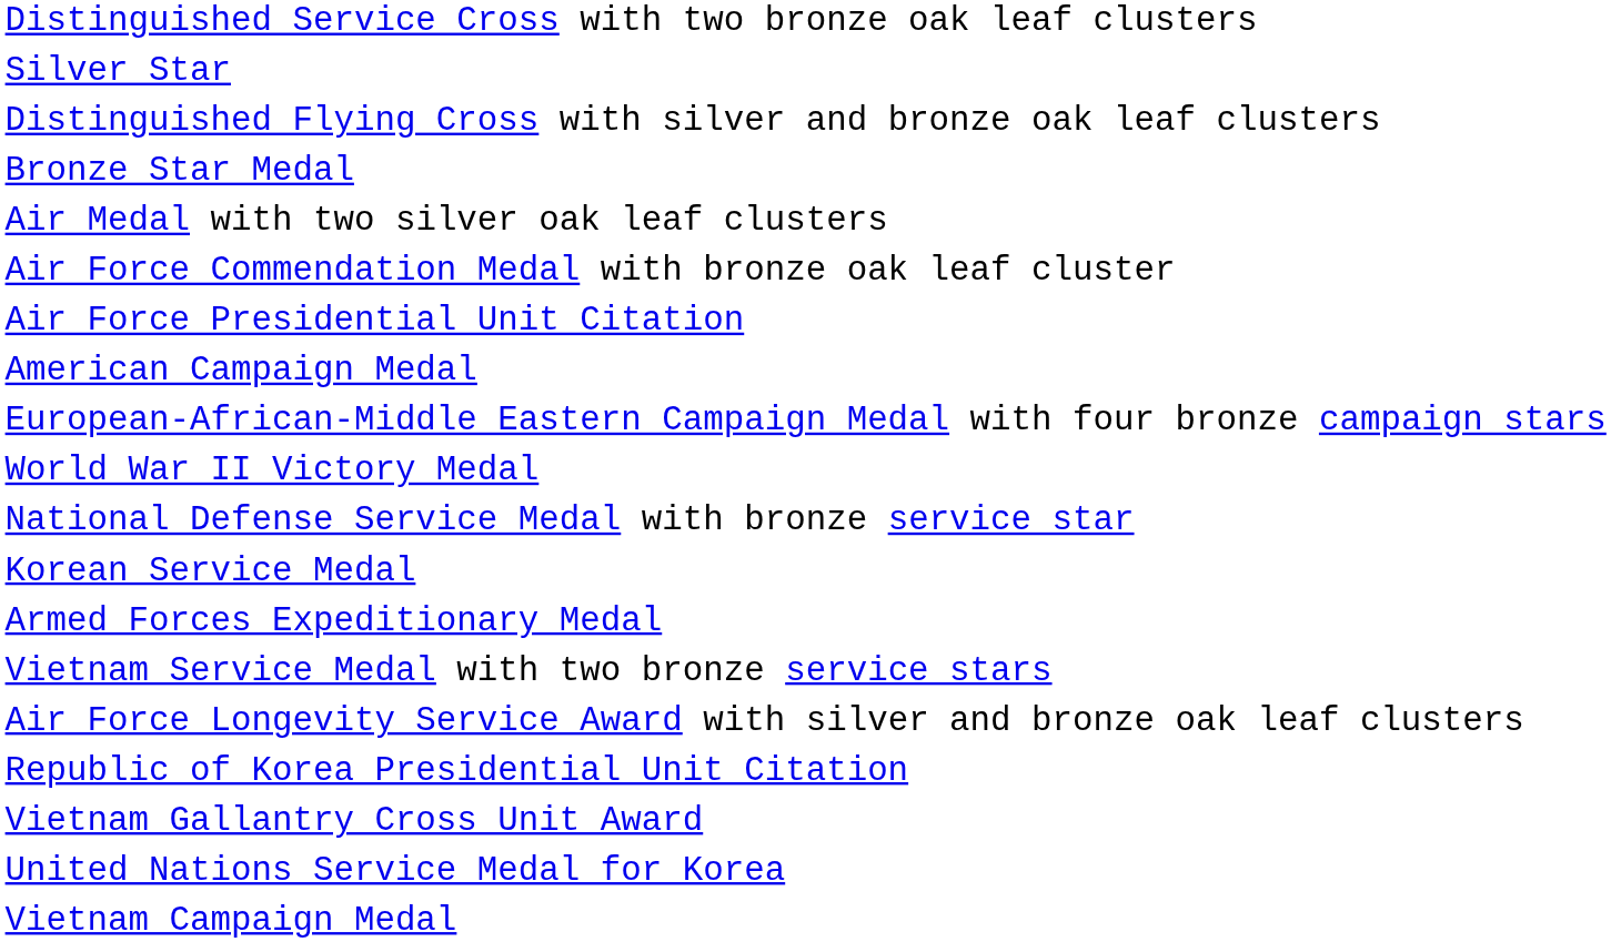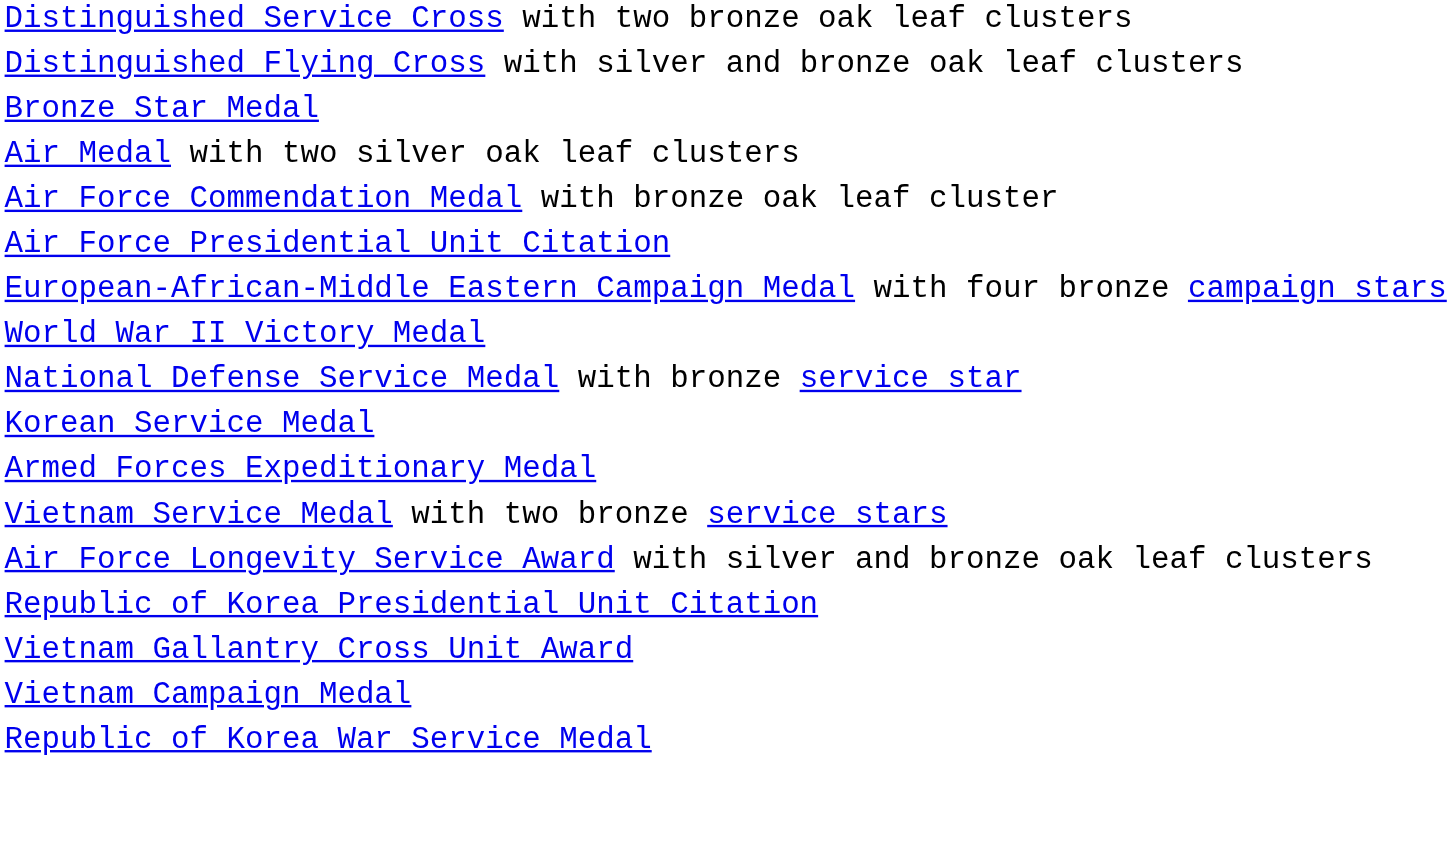 <table>
 <tr>
 <td></td>
 <td><a href='#'>Distinguished Service Cross</a> with two bronze oak leaf clusters</td>
-</tr>
-<tr>
-<td></td>
-<td><a href='#'>Silver Star</a></td>
 </tr>
 <tr>
 <td></td>
 <td><a href='#'>Distinguished Flying Cross</a> with silver and bronze oak leaf clusters</td>
 </tr>
 <tr>
 <td></td>
 <td><a href='#'>Bronze Star Medal</a></td>
 </tr>
 <tr>
 <td></td>
 <td><a href='#'>Air Medal</a> with two silver oak leaf clusters</td>
 </tr>
 <tr>
 <td></td>
 <td><a href='#'>Air Force Commendation Medal</a> with bronze oak leaf cluster</td>
 </tr>
 <tr>
 <td></td>
 <td><a href='#'>Air Force Presidential Unit Citation</a></td>
-</tr>
-<tr>
-<td></td>
-<td><a href='#'>American Campaign Medal</a></td>
 </tr>
 <tr>
 <td></td>
 <td><a href='#'>European-African-Middle Eastern Campaign Medal</a> with four bronze <a href='#'>campaign stars</a></td>
 </tr>
 <tr>
 <td></td>
 <td><a href='#'>World War II Victory Medal</a></td>
 </tr>
 <tr>
 <td></td>
 <td><a href='#'>National Defense Service Medal</a> with bronze <a href='#'>service star</a></td>
 </tr>
 <tr>
 <td></td>
 <td><a href='#'>Korean Service Medal</a></td>
 </tr>
 <tr>
 <td></td>
 <td><a href='#'>Armed Forces Expeditionary Medal</a></td>
 </tr>
 <tr>
 <td></td>
 <td><a href='#'>Vietnam Service Medal</a> with two bronze <a href='#'>service stars</a></td>
 </tr>
 <tr>
 <td></td>
 <td><a href='#'>Air Force Longevity Service Award</a> with silver and bronze oak leaf clusters</td>
 </tr>
 <tr>
 <td></td>
 <td><a href='#'>Republic of Korea Presidential Unit Citation</a></td>
 </tr>
 <tr>
 <td></td>
 <td><a href='#'>Vietnam Gallantry Cross Unit Award</a></td>
 </tr>
 <tr>
 <td></td>
-<td><a href='#'>United Nations Service Medal for Korea</a></td>
+<td><a href='#'>Vietnam Campaign Medal</a></td>
 </tr>
 <tr>
 <td></td>
-<td><a href='#'>Vietnam Campaign Medal</a></td>
+<td><a href='#'>Republic of Korea War Service Medal</a></td>
 </tr>
 </table>
